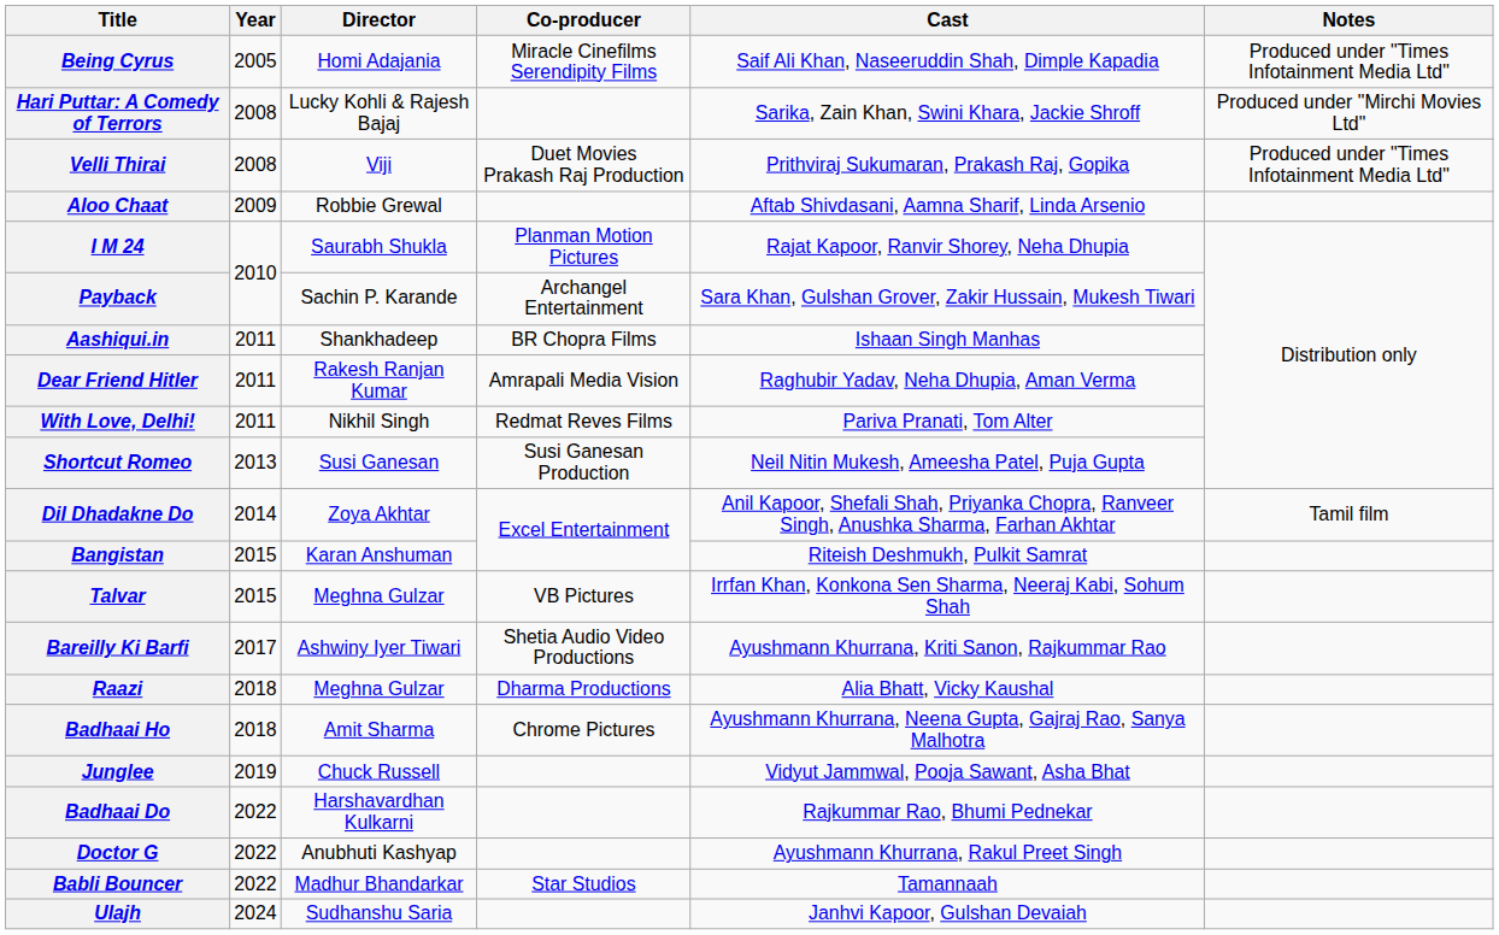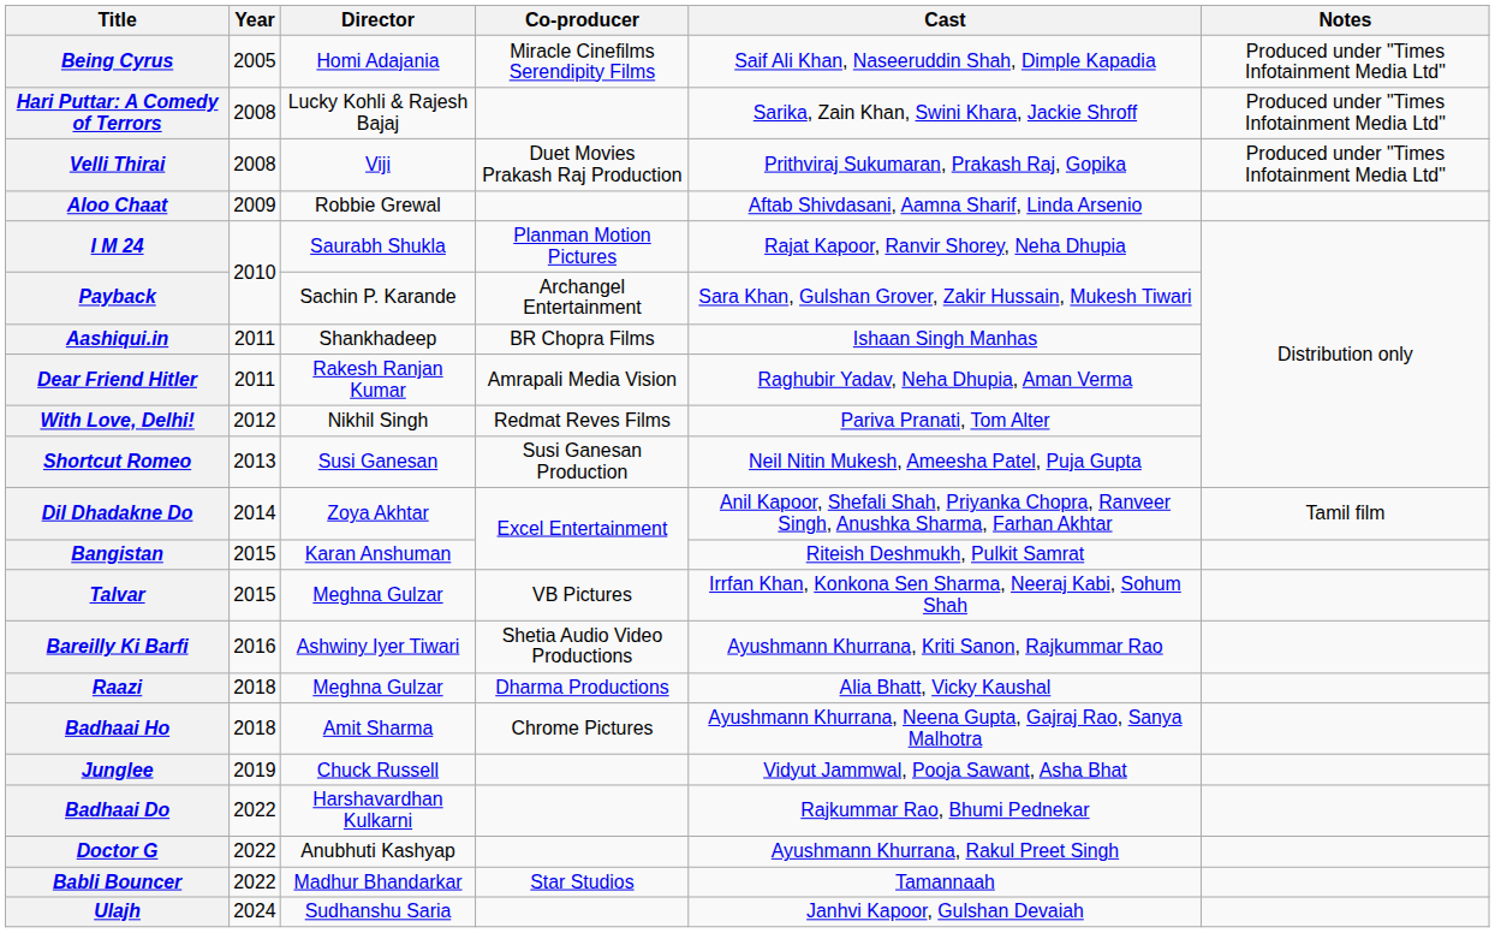 <table class="wikitable plainrowheaders sortable" style="text-align: center;">
 <tr>
 <th scope="col">Title</th>
 <th scope="col">Year</th>
 <th scope="col">Director</th>
 <th scope = "col">Co-producer</th>
 <th scope="col">Cast</th>
 <th>Notes</th>
 </tr>
 <tr>
 <th scope="row"><em><a href='#'>Being Cyrus</a></em></th>
 <td>2005</td>
 <td><a href='#'>Homi Adajania</a></td>
 <td>Miracle Cinefilms<br><a href='#'>Serendipity Films</a></td>
 <td><a href='#'>Saif Ali Khan</a>, <a href='#'>Naseeruddin Shah</a>, <a href='#'>Dimple Kapadia</a></td>
 <td>Produced under "Times Infotainment Media Ltd"</td>
 </tr>
 <tr>
 <th scope="row"><em><a href='#'>Hari Puttar: A Comedy of Terrors</a></em></th>
 <td>2008</td>
 <td>Lucky Kohli & Rajesh Bajaj</td>
 <td></td>
 <td><a href='#'>Sarika</a>, Zain Khan, <a href='#'>Swini Khara</a>, <a href='#'>Jackie Shroff</a></td>
-<td>Produced under "Mirchi Movies Ltd"</td>
+<td>Produced under "Times Infotainment Media Ltd"</td>
 </tr>
 <tr>
 <th scope="row"><em><a href='#'>Velli Thirai</a></em></th>
 <td>2008</td>
 <td><a href='#'>Viji</a></td>
 <td>Duet Movies<br>Prakash Raj Production</td>
 <td><a href='#'>Prithviraj Sukumaran</a>, <a href='#'>Prakash Raj</a>, <a href='#'>Gopika</a></td>
 <td>Produced under "Times Infotainment Media Ltd"</td>
 </tr>
 <tr>
 <th scope="row"><em><a href='#'>Aloo Chaat</a> </em></th>
 <td>2009</td>
 <td>Robbie Grewal</td>
 <td></td>
 <td><a href='#'>Aftab Shivdasani</a>, <a href='#'>Aamna Sharif</a>, <a href='#'>Linda Arsenio</a></td>
 <td></td>
 </tr>
 <tr>
 <th scope="row"><em><a href='#'>I M 24</a></em></th>
 <td rowspan="2">2010</td>
 <td><a href='#'>Saurabh Shukla</a></td>
 <td><a href='#'>Planman Motion Pictures</a></td>
 <td><a href='#'>Rajat Kapoor</a>, <a href='#'>Ranvir Shorey</a>, <a href='#'>Neha Dhupia</a></td>
 <td rowspan="6">Distribution only</td>
 </tr>
 <tr>
 <th scope="row"><a href='#'><em>Payback</em></a></th>
 <td>Sachin P. Karande</td>
 <td>Archangel Entertainment</td>
 <td><a href='#'>Sara Khan</a>, <a href='#'>Gulshan Grover</a>, <a href='#'>Zakir Hussain</a>, <a href='#'>Mukesh Tiwari</a></td>
 </tr>
 <tr>
 <th scope="row"><em><a href='#'>Aashiqui.in</a></em></th>
 <td>2011</td>
 <td>Shankhadeep</td>
 <td>BR Chopra Films</td>
 <td><a href='#'>Ishaan Singh Manhas</a></td>
 </tr>
 <tr>
 <th scope="row"><em><a href='#'>Dear Friend Hitler</a></em></th>
 <td>2011</td>
 <td><a href='#'>Rakesh Ranjan Kumar</a></td>
 <td>Amrapali Media Vision</td>
 <td><a href='#'>Raghubir Yadav</a>, <a href='#'>Neha Dhupia</a>, <a href='#'>Aman Verma</a></td>
 </tr>
 <tr>
 <th scope="row"><em><a href='#'>With Love, Delhi!</a></em></th>
-<td>2011</td>
+<td>2012</td>
 <td>Nikhil Singh</td>
 <td>Redmat Reves Films</td>
 <td><a href='#'>Pariva Pranati</a>, <a href='#'>Tom Alter</a></td>
 </tr>
 <tr>
 <th scope="row"><em><a href='#'>Shortcut Romeo</a></em></th>
 <td>2013</td>
 <td><a href='#'>Susi Ganesan</a></td>
 <td>Susi Ganesan Production</td>
 <td><a href='#'>Neil Nitin Mukesh</a>, <a href='#'>Ameesha Patel</a>, <a href='#'>Puja Gupta</a></td>
 </tr>
 <tr>
 <th scope="row"><em><a href='#'>Dil Dhadakne Do</a></em></th>
 <td>2014</td>
 <td><a href='#'>Zoya Akhtar</a></td>
 <td rowspan="2"><a href='#'>Excel Entertainment</a></td>
 <td><a href='#'>Anil Kapoor</a>, <a href='#'>Shefali Shah</a>, <a href='#'>Priyanka Chopra</a>, <a href='#'>Ranveer Singh</a>, <a href='#'>Anushka Sharma</a>, <a href='#'>Farhan Akhtar</a></td>
 <td>Tamil film</td>
 </tr>
 <tr>
 <th scope="row"><em><a href='#'>Bangistan</a></em></th>
 <td>2015</td>
 <td><a href='#'>Karan Anshuman</a></td>
 <td><a href='#'>Riteish Deshmukh</a>, <a href='#'>Pulkit Samrat</a></td>
 <td></td>
 </tr>
 <tr>
 <th scope="row"><em><a href='#'>Talvar</a></em></th>
 <td>2015</td>
 <td><a href='#'>Meghna Gulzar</a></td>
 <td>VB Pictures</td>
 <td><a href='#'>Irrfan Khan</a>, <a href='#'>Konkona Sen Sharma</a>, <a href='#'>Neeraj Kabi</a>, <a href='#'>Sohum Shah</a></td>
 <td></td>
 </tr>
 <tr>
 <th scope="row"><em><a href='#'>Bareilly Ki Barfi</a></em></th>
-<td>2017</td>
+<td>2016</td>
 <td><a href='#'>Ashwiny Iyer Tiwari</a></td>
 <td>Shetia Audio Video Productions</td>
 <td><a href='#'>Ayushmann Khurrana</a>, <a href='#'>Kriti Sanon</a>, <a href='#'>Rajkummar Rao</a></td>
 <td></td>
 </tr>
 <tr>
 <th scope="row"><em><a href='#'>Raazi</a></em></th>
 <td>2018</td>
 <td><a href='#'>Meghna Gulzar</a></td>
 <td><a href='#'>Dharma Productions</a></td>
 <td><a href='#'>Alia Bhatt</a>, <a href='#'>Vicky Kaushal</a></td>
 <td></td>
 </tr>
 <tr>
 <th scope="row"><em><a href='#'>Badhaai Ho</a></em></th>
 <td>2018</td>
 <td><a href='#'>Amit Sharma</a></td>
 <td>Chrome Pictures</td>
 <td><a href='#'>Ayushmann Khurrana</a>, <a href='#'>Neena Gupta</a>, <a href='#'>Gajraj Rao</a>, <a href='#'>Sanya Malhotra</a></td>
 <td></td>
 </tr>
 <tr>
 <th scope="row"><em><a href='#'>Junglee</a></em></th>
 <td>2019</td>
 <td><a href='#'>Chuck Russell</a></td>
 <td></td>
 <td><a href='#'>Vidyut Jammwal</a>, <a href='#'>Pooja Sawant</a>, <a href='#'>Asha Bhat</a></td>
 <td></td>
 </tr>
 <tr>
 <th scope="row"><em><a href='#'>Badhaai Do</a></em></th>
 <td>2022</td>
 <td><a href='#'>Harshavardhan Kulkarni</a></td>
 <td></td>
 <td><a href='#'>Rajkummar Rao</a>, <a href='#'>Bhumi Pednekar</a></td>
 <td></td>
 </tr>
 <tr>
 <th scope="row"><em><a href='#'>Doctor G</a></em></th>
 <td>2022</td>
 <td>Anubhuti Kashyap</td>
 <td></td>
 <td><a href='#'>Ayushmann Khurrana</a>, <a href='#'>Rakul Preet Singh</a></td>
 <td></td>
 </tr>
 <tr>
 <th scope="row"><em><a href='#'>Babli Bouncer</a></em></th>
 <td>2022</td>
 <td><a href='#'>Madhur Bhandarkar</a></td>
 <td><a href='#'>Star Studios</a></td>
 <td><a href='#'>Tamannaah</a></td>
 <td></td>
 </tr>
 <tr>
 <th scope="row"><em><a href='#'>Ulajh</a></em></th>
 <td>2024</td>
 <td><a href='#'>Sudhanshu Saria</a></td>
 <td></td>
 <td><a href='#'>Janhvi Kapoor</a>, <a href='#'>Gulshan Devaiah</a></td>
 <td></td>
 </tr>
 </table>
